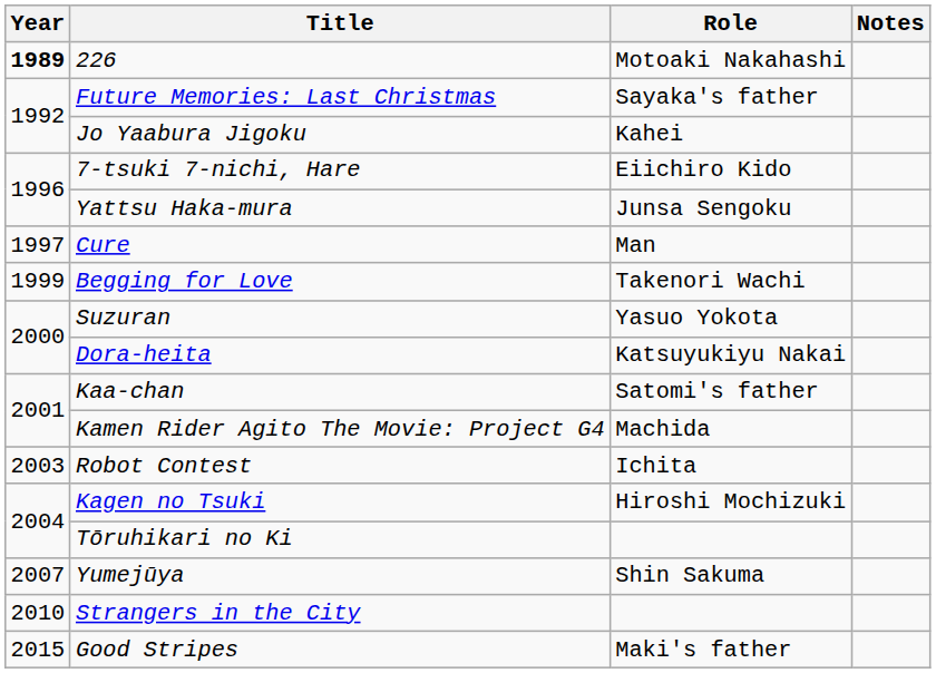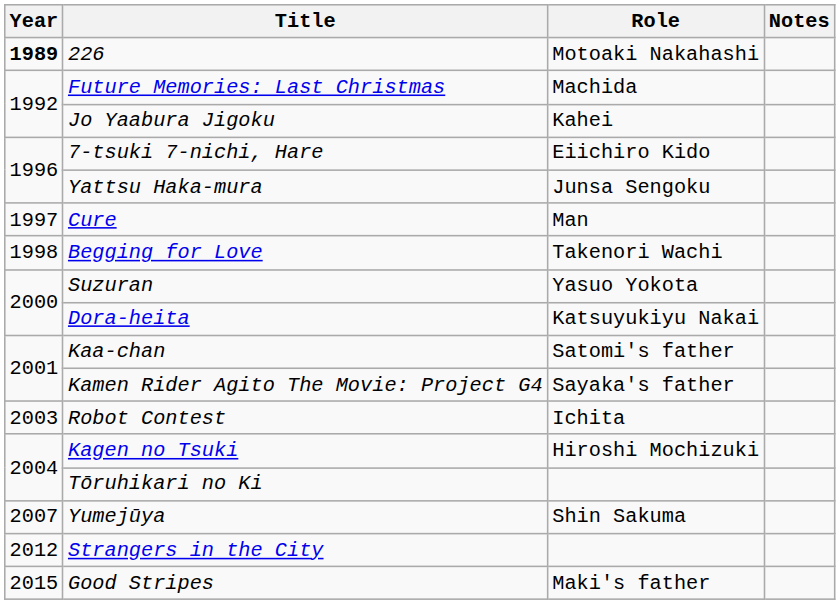 <table class="wikitable">
 <tr>
 <th>Year</th>
 <th>Title</th>
 <th>Role</th>
 <th>Notes</th>
 </tr>
 <tr>
 <td><strong>1989</strong></td>
 <td><em>226</em></td>
 <td>Motoaki Nakahashi</td>
 <td></td>
 </tr>
 <tr>
 <td rowspan="2">1992</td>
 <td><em><a href='#'>Future Memories: Last Christmas</a></em></td>
-<td>Sayaka's father</td>
+<td>Machida</td>
 <td></td>
 </tr>
 <tr>
 <td><em>Jo Yaabura Jigoku</em></td>
 <td>Kahei</td>
 <td></td>
 </tr>
 <tr>
 <td rowspan="2">1996</td>
 <td><em>7-tsuki 7-nichi, Hare</em></td>
 <td>Eiichiro Kido</td>
 <td></td>
 </tr>
 <tr>
 <td><em>Yattsu Haka-mura</em></td>
 <td>Junsa Sengoku</td>
 <td></td>
 </tr>
 <tr>
 <td>1997</td>
 <td><em><a href='#'>Cure</a></em></td>
 <td>Man</td>
 <td></td>
 </tr>
 <tr>
-<td>1999</td>
+<td>1998</td>
 <td><em><a href='#'>Begging for Love</a></em></td>
 <td>Takenori Wachi</td>
 <td></td>
 </tr>
 <tr>
 <td rowspan="2">2000</td>
 <td><em>Suzuran</em></td>
 <td>Yasuo Yokota</td>
 <td></td>
 </tr>
 <tr>
 <td><em><a href='#'>Dora-heita</a></em></td>
 <td>Katsuyukiyu Nakai</td>
 <td></td>
 </tr>
 <tr>
 <td rowspan="2">2001</td>
 <td><em>Kaa-chan</em></td>
 <td>Satomi's father</td>
 <td></td>
 </tr>
 <tr>
 <td><em>Kamen Rider Agito The Movie: Project G4</em></td>
-<td>Machida</td>
+<td>Sayaka's father</td>
 <td></td>
 </tr>
 <tr>
 <td>2003</td>
 <td><em>Robot Contest</em></td>
 <td>Ichita</td>
 <td></td>
 </tr>
 <tr>
 <td rowspan="2">2004</td>
 <td><em><a href='#'>Kagen no Tsuki</a></em></td>
 <td>Hiroshi Mochizuki</td>
 <td></td>
 </tr>
 <tr>
 <td><em>Tōruhikari no Ki</em></td>
 <td></td>
 <td></td>
 </tr>
 <tr>
 <td>2007</td>
 <td><em>Yumejūya</em></td>
 <td>Shin Sakuma</td>
 <td></td>
 </tr>
 <tr>
-<td>2010</td>
+<td>2012</td>
 <td><em><a href='#'>Strangers in the City</a></em></td>
 <td></td>
 <td></td>
 </tr>
 <tr>
 <td>2015</td>
 <td><em>Good Stripes</em></td>
 <td>Maki's father</td>
 <td></td>
 </tr>
 </table>
